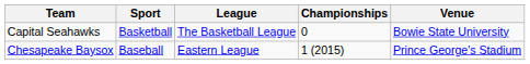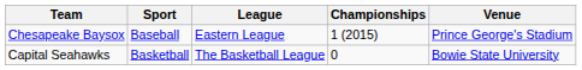 <table class="wikitable">
 <tr>
 <th>Team</th>
 <th>Sport</th>
 <th>League</th>
 <th>Championships</th>
 <th>Venue</th>
 </tr>
 <tr>
+<td><a href='#'>Chesapeake Baysox</a></td>
+<td><a href='#'>Baseball</a></td>
+<td><a href='#'>Eastern League</a></td>
+<td>1 (2015)</td>
+<td><a href='#'>Prince George's Stadium</a></td>
+</tr>
+<tr>
 <td>Capital Seahawks</td>
 <td><a href='#'>Basketball</a></td>
 <td><a href='#'>The Basketball League</a></td>
 <td>0</td>
 <td><a href='#'>Bowie State University</a></td>
 </tr>
-<tr>
-<td><a href='#'>Chesapeake Baysox</a></td>
-<td><a href='#'>Baseball</a></td>
-<td><a href='#'>Eastern League</a></td>
-<td>1 (2015)</td>
-<td><a href='#'>Prince George's Stadium</a></td>
-</tr>
 </table>
